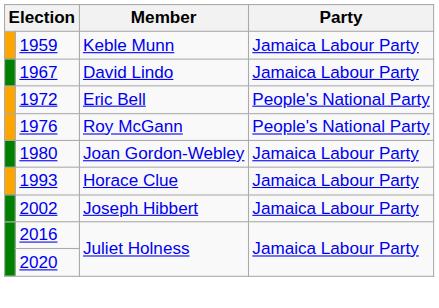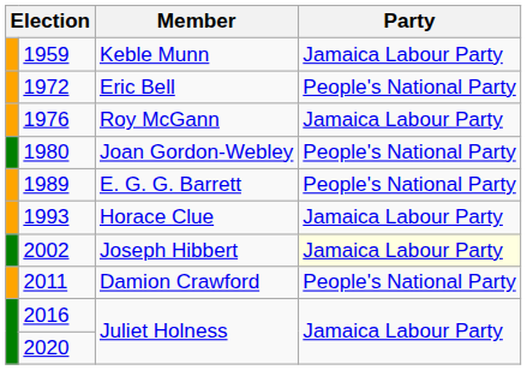 <table class="wikitable">
 <tr>
 <th colspan="2">Election</th>
 <th>Member</th>
 <th>Party</th>
 </tr>
 <tr>
 <td style="background-color: orange"></td>
 <td><a href='#'>1959</a></td>
 <td><a href='#'>Keble Munn</a></td>
 <td><a href='#'>Jamaica Labour Party</a></td>
 </tr>
 <tr>
-<td style="background-color: green"></td>
-<td><a href='#'>1967</a></td>
-<td><a href='#'>David Lindo</a></td>
-<td><a href='#'>Jamaica Labour Party</a></td>
-</tr>
-<tr>
 <td style="background-color: orange"></td>
 <td><a href='#'>1972</a></td>
 <td><a href='#'>Eric Bell</a></td>
 <td><a href='#'>People's National Party</a></td>
 </tr>
 <tr>
 <td style="background-color: orange"></td>
 <td><a href='#'>1976</a></td>
 <td><a href='#'>Roy McGann</a></td>
-<td><a href='#'>People's National Party</a></td>
+<td><a href='#'>Jamaica Labour Party</a></td>
 </tr>
 <tr>
 <td style="background-color: green"></td>
 <td><a href='#'>1980</a></td>
 <td><a href='#'>Joan Gordon-Webley</a></td>
-<td><a href='#'>Jamaica Labour Party</a></td>
+<td><a href='#'>People's National Party</a></td>
+</tr>
+<tr>
+<td style="background-color: orange"></td>
+<td><a href='#'>1989</a></td>
+<td><a href='#'>E. G. G. Barrett</a></td>
+<td><a href='#'>People's National Party</a></td>
 </tr>
 <tr>
 <td style="background-color: orange"></td>
 <td><a href='#'>1993</a></td>
 <td><a href='#'>Horace Clue</a></td>
 <td><a href='#'>Jamaica Labour Party</a></td>
 </tr>
 <tr>
 <td style="background-color: green"></td>
 <td><a href='#'>2002</a></td>
 <td><a href='#'>Joseph Hibbert</a></td>
-<td><a href='#'>Jamaica Labour Party</a></td>
+<td style="background: lightyellow;"><a href='#'>Jamaica Labour Party</a></td>
+</tr>
+<tr>
+<td style="background-color: orange"></td>
+<td><a href='#'>2011</a></td>
+<td><a href='#'>Damion Crawford</a></td>
+<td><a href='#'>People's National Party</a></td>
 </tr>
 <tr>
 <td rowspan="2" style="background-color: green"></td>
 <td><a href='#'>2016</a></td>
 <td rowspan="2"><a href='#'>Juliet Holness</a></td>
 <td rowspan="2"><a href='#'>Jamaica Labour Party</a></td>
 </tr>
 <tr>
 <td><a href='#'>2020</a></td>
 </tr>
 </table>
